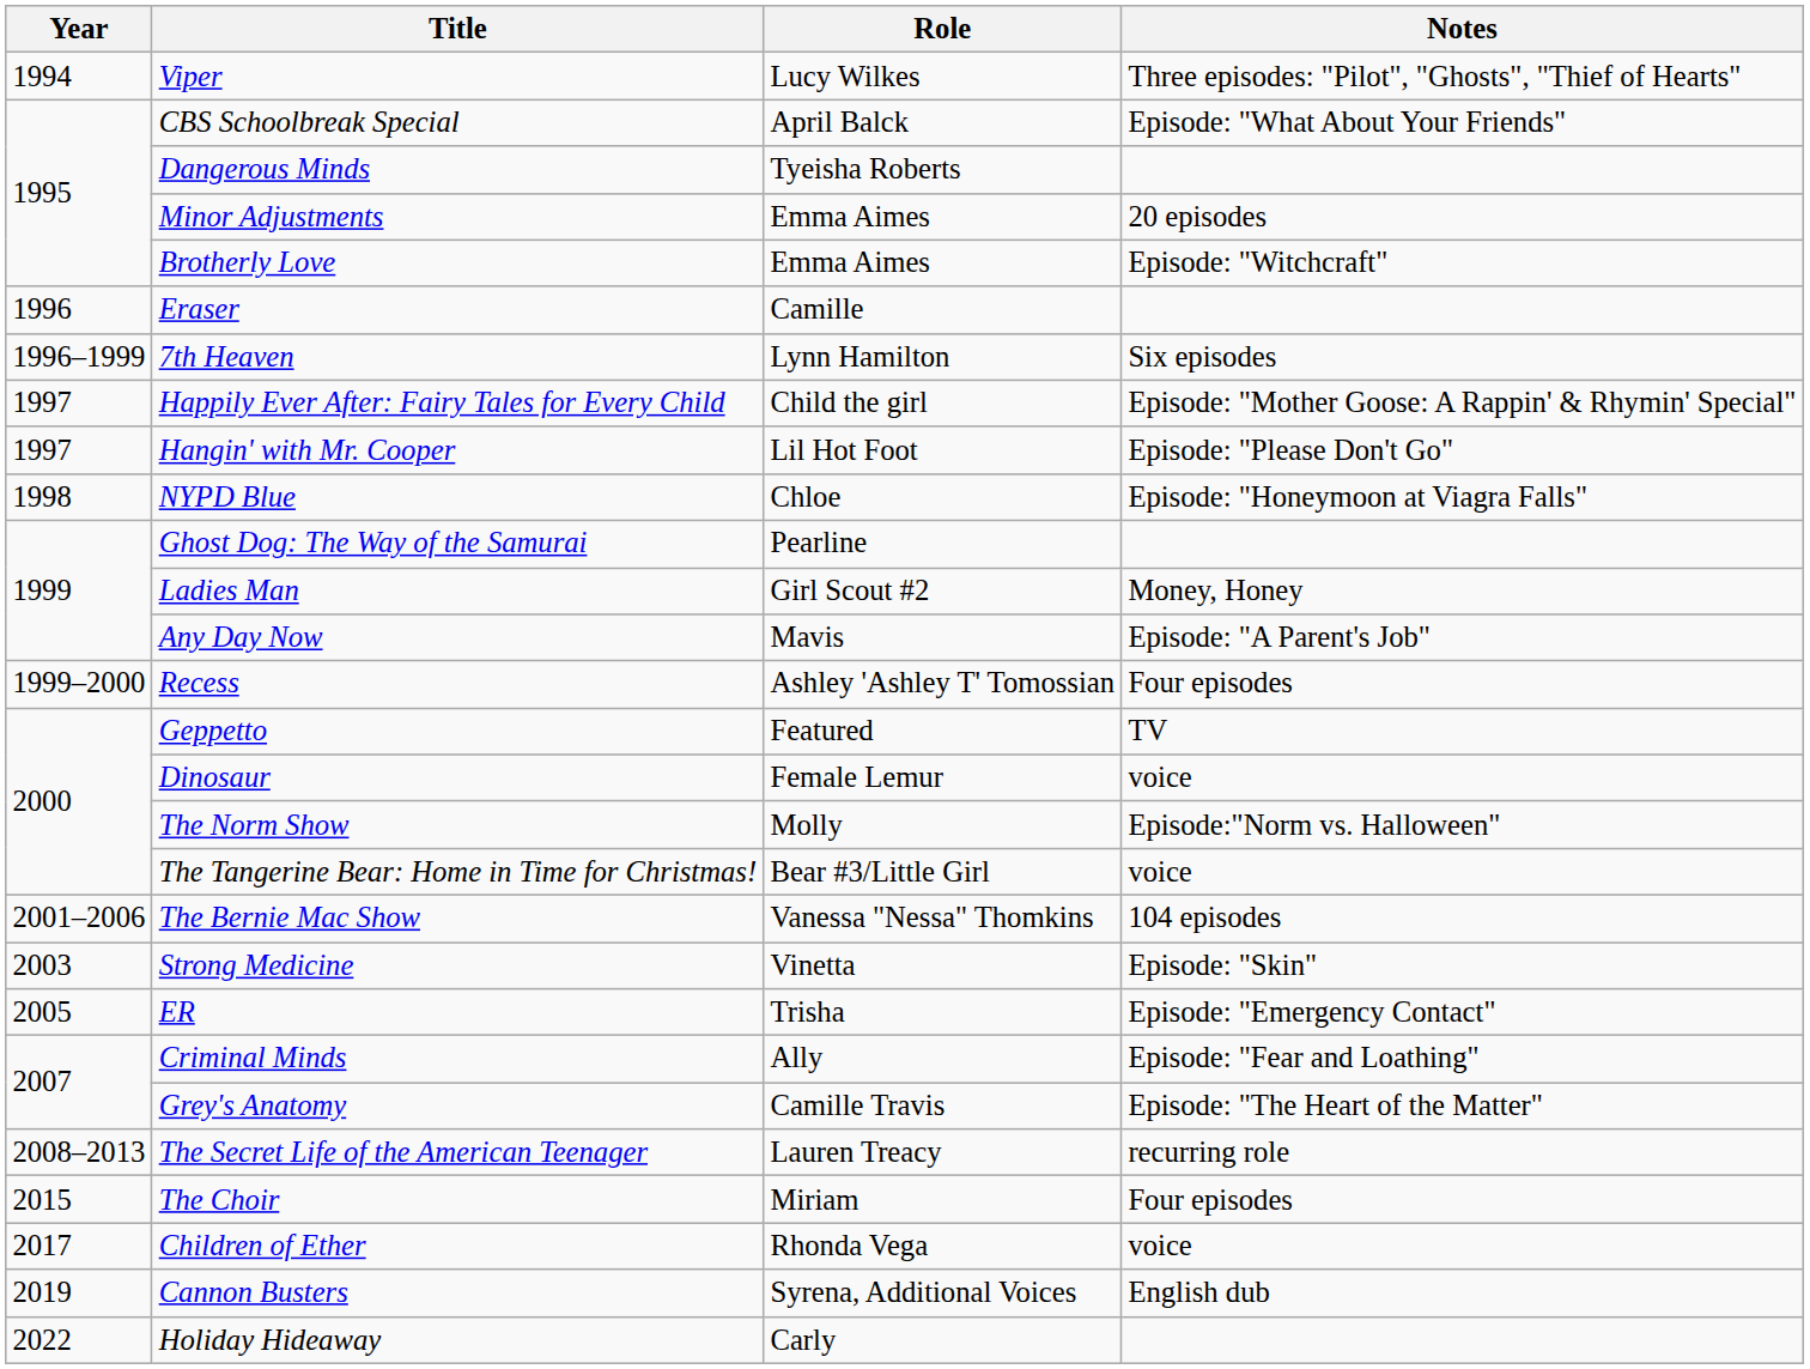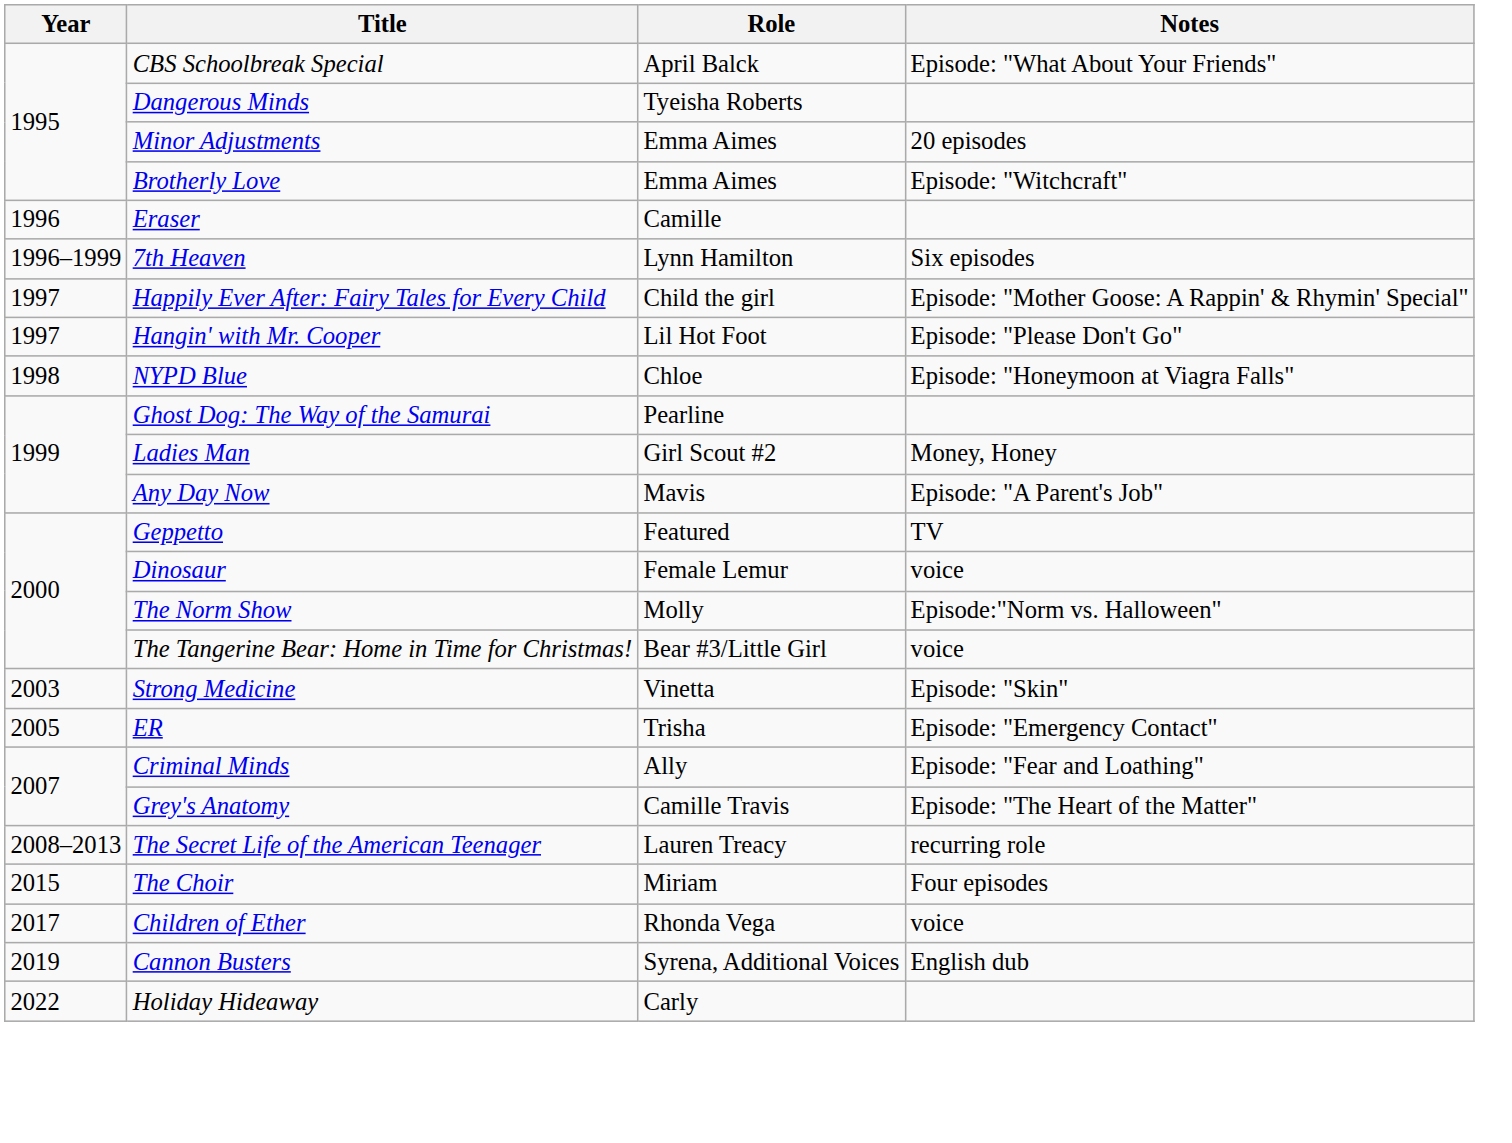 <table class="wikitable">
 <tr>
 <th>Year</th>
 <th>Title</th>
 <th>Role</th>
 <th>Notes</th>
-</tr>
-<tr>
-<td>1994</td>
-<td><em><a href='#'>Viper</a></em></td>
-<td>Lucy Wilkes</td>
-<td>Three episodes: "Pilot", "Ghosts", "Thief of Hearts"</td>
 </tr>
 <tr>
 <td rowspan="4">1995</td>
 <td><em>CBS Schoolbreak Special</em></td>
 <td>April Balck</td>
 <td>Episode: "What About Your Friends"</td>
 </tr>
 <tr>
 <td><em><a href='#'>Dangerous Minds</a></em></td>
 <td>Tyeisha Roberts</td>
 <td></td>
 </tr>
 <tr>
 <td><em><a href='#'>Minor Adjustments</a></em></td>
 <td>Emma Aimes</td>
 <td>20 episodes</td>
 </tr>
 <tr>
 <td><em><a href='#'>Brotherly Love</a></em></td>
 <td>Emma Aimes</td>
 <td>Episode: "Witchcraft"</td>
 </tr>
 <tr>
 <td>1996</td>
 <td><em><a href='#'>Eraser</a></em></td>
 <td>Camille</td>
 <td></td>
 </tr>
 <tr>
 <td>1996–1999</td>
 <td><em><a href='#'>7th Heaven</a></em></td>
 <td>Lynn Hamilton</td>
 <td>Six episodes</td>
 </tr>
 <tr>
 <td>1997</td>
 <td><em><a href='#'>Happily Ever After: Fairy Tales for Every Child</a></em></td>
 <td>Child the girl</td>
 <td>Episode: "Mother Goose: A Rappin' & Rhymin' Special"</td>
 </tr>
 <tr>
 <td>1997</td>
 <td><em><a href='#'>Hangin' with Mr. Cooper</a></em></td>
 <td>Lil Hot Foot</td>
 <td>Episode: "Please Don't Go"</td>
 </tr>
 <tr>
 <td>1998</td>
 <td><em><a href='#'>NYPD Blue</a></em></td>
 <td>Chloe</td>
 <td>Episode: "Honeymoon at Viagra Falls"</td>
 </tr>
 <tr>
 <td rowspan="3">1999</td>
 <td><em><a href='#'>Ghost Dog: The Way of the Samurai</a></em></td>
 <td>Pearline</td>
 <td></td>
 </tr>
 <tr>
 <td><em><a href='#'>Ladies Man</a></em></td>
 <td>Girl Scout #2</td>
 <td>Money, Honey</td>
 </tr>
 <tr>
 <td><em><a href='#'>Any Day Now</a></em></td>
 <td>Mavis</td>
 <td>Episode: "A Parent's Job"</td>
 </tr>
 <tr>
-<td>1999–2000</td>
-<td><em><a href='#'>Recess</a></em></td>
-<td>Ashley 'Ashley T' Tomossian</td>
-<td>Four episodes</td>
-</tr>
-<tr>
 <td rowspan="4">2000</td>
 <td><em><a href='#'>Geppetto</a></em></td>
 <td>Featured</td>
 <td>TV</td>
 </tr>
 <tr>
 <td><em><a href='#'>Dinosaur</a></em></td>
 <td>Female Lemur</td>
 <td>voice</td>
 </tr>
 <tr>
 <td><em><a href='#'>The Norm Show</a></em></td>
 <td>Molly</td>
 <td>Episode:"Norm vs. Halloween"</td>
 </tr>
 <tr>
 <td><em>The Tangerine Bear: Home in Time for Christmas!</em></td>
 <td>Bear #3/Little Girl</td>
 <td>voice</td>
-</tr>
-<tr>
-<td>2001–2006</td>
-<td><em><a href='#'>The Bernie Mac Show</a></em></td>
-<td>Vanessa "Nessa" Thomkins</td>
-<td>104 episodes</td>
 </tr>
 <tr>
 <td>2003</td>
 <td><em><a href='#'>Strong Medicine</a></em></td>
 <td>Vinetta</td>
 <td>Episode: "Skin"</td>
 </tr>
 <tr>
 <td rowspan="1">2005</td>
 <td><em><a href='#'>ER</a></em></td>
 <td>Trisha</td>
 <td>Episode: "Emergency Contact"</td>
 </tr>
 <tr>
 <td rowspan="2">2007</td>
 <td><em><a href='#'>Criminal Minds</a></em></td>
 <td>Ally</td>
 <td>Episode: "Fear and Loathing"</td>
 </tr>
 <tr>
 <td><em><a href='#'>Grey's Anatomy</a></em></td>
 <td>Camille Travis</td>
 <td>Episode: "The Heart of the Matter"</td>
 </tr>
 <tr>
 <td>2008–2013</td>
 <td><em><a href='#'>The Secret Life of the American Teenager</a></em></td>
 <td>Lauren Treacy</td>
 <td>recurring role</td>
 </tr>
 <tr>
 <td>2015</td>
 <td><em><a href='#'>The Choir</a></em></td>
 <td>Miriam</td>
 <td>Four episodes</td>
 </tr>
 <tr>
 <td>2017</td>
 <td><em><a href='#'>Children of Ether</a></em></td>
 <td>Rhonda Vega</td>
 <td>voice</td>
 </tr>
 <tr>
 <td>2019</td>
 <td><em><a href='#'>Cannon Busters</a></em></td>
 <td>Syrena, Additional Voices</td>
 <td>English dub</td>
 </tr>
 <tr>
 <td>2022</td>
 <td><em>Holiday Hideaway</em></td>
 <td>Carly</td>
 <td></td>
 </tr>
 </table>
